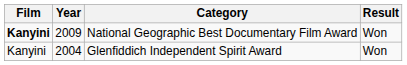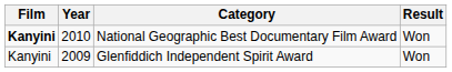 <table class="wikitable">
 <tr>
 <th>Film</th>
 <th>Year</th>
 <th>Category</th>
 <th>Result</th>
 </tr>
 <tr>
 <td><strong>Kanyini</strong></td>
-<td>2009</td>
+<td>2010</td>
 <td>National Geographic Best Documentary Film Award</td>
 <td>Won</td>
 </tr>
 <tr>
 <td>Kanyini</td>
-<td>2004</td>
+<td>2009</td>
 <td>Glenfiddich Independent Spirit Award</td>
 <td>Won</td>
 </tr>
 </table>
